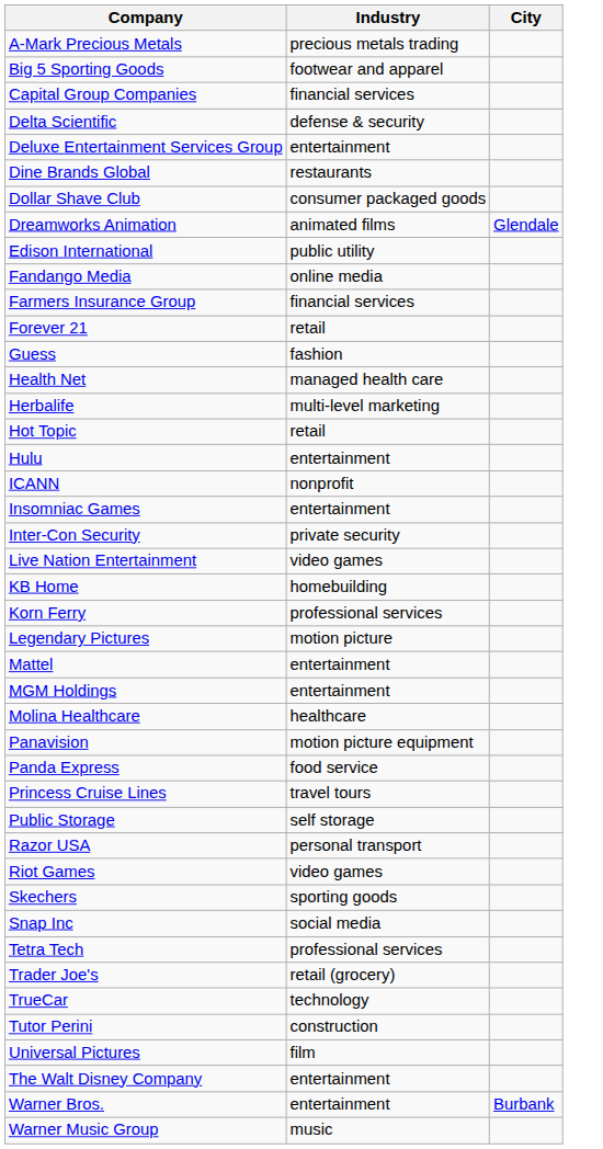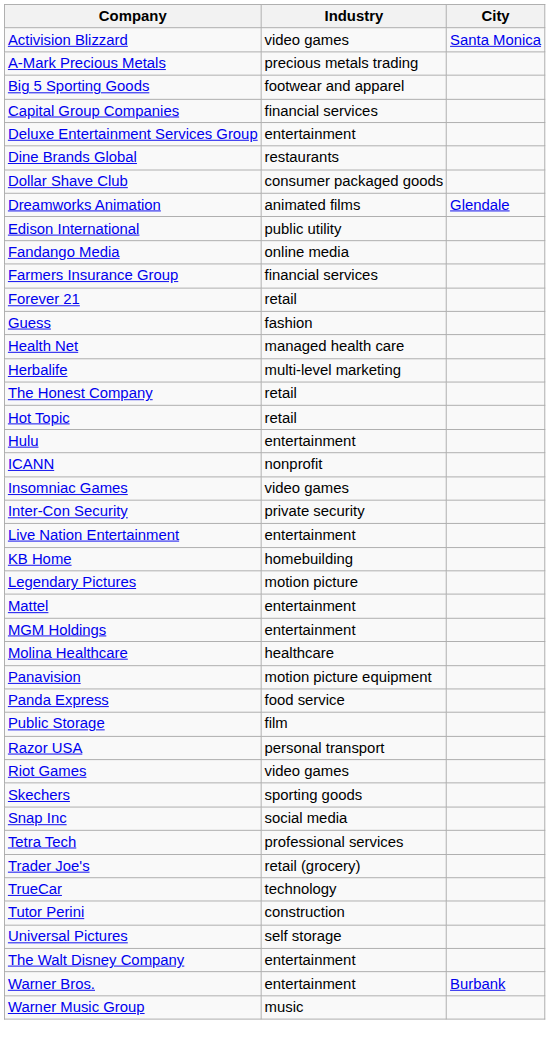 <table class="wikitable sortable">
 <tr>
 <th>Company</th>
 <th>Industry</th>
 <th>City</th>
+</tr>
+<tr>
+<td><a href='#'>Activision Blizzard</a></td>
+<td>video games</td>
+<td><a href='#'>Santa Monica</a></td>
 </tr>
 <tr>
 <td><a href='#'>A-Mark Precious Metals</a></td>
 <td>precious metals trading</td>
 <td></td>
 </tr>
 <tr>
 <td><a href='#'>Big 5 Sporting Goods</a></td>
 <td>footwear and apparel</td>
 <td></td>
 </tr>
 <tr>
 <td><a href='#'>Capital Group Companies</a></td>
 <td>financial services</td>
-<td></td>
-</tr>
-<tr>
-<td><a href='#'>Delta Scientific</a></td>
-<td>defense & security</td>
 <td></td>
 </tr>
 <tr>
 <td><a href='#'>Deluxe Entertainment Services Group</a></td>
 <td>entertainment</td>
 <td></td>
 </tr>
 <tr>
 <td><a href='#'>Dine Brands Global</a></td>
 <td>restaurants</td>
 <td></td>
 </tr>
 <tr>
 <td><a href='#'>Dollar Shave Club</a></td>
 <td>consumer packaged goods</td>
 <td></td>
 </tr>
 <tr>
 <td><a href='#'>Dreamworks Animation</a></td>
 <td>animated films</td>
 <td><a href='#'>Glendale</a></td>
 </tr>
 <tr>
 <td><a href='#'>Edison International</a></td>
 <td>public utility</td>
 <td></td>
 </tr>
 <tr>
 <td><a href='#'>Fandango Media</a></td>
 <td>online media</td>
 <td></td>
 </tr>
 <tr>
 <td><a href='#'>Farmers Insurance Group</a></td>
 <td>financial services</td>
 <td></td>
 </tr>
 <tr>
 <td><a href='#'>Forever 21</a></td>
 <td>retail</td>
 <td></td>
 </tr>
 <tr>
 <td><a href='#'>Guess</a></td>
 <td>fashion</td>
 <td></td>
 </tr>
 <tr>
 <td><a href='#'>Health Net</a></td>
 <td>managed health care</td>
 <td></td>
 </tr>
 <tr>
 <td><a href='#'>Herbalife</a></td>
 <td>multi-level marketing</td>
 <td></td>
 </tr>
 <tr>
+<td><a href='#'>The Honest Company</a></td>
+<td>retail</td>
+<td></td>
+</tr>
+<tr>
 <td><a href='#'>Hot Topic</a></td>
 <td>retail</td>
 <td></td>
 </tr>
 <tr>
 <td><a href='#'>Hulu</a></td>
 <td>entertainment</td>
 <td></td>
 </tr>
 <tr>
 <td><a href='#'>ICANN</a></td>
 <td>nonprofit</td>
 <td></td>
 </tr>
 <tr>
 <td><a href='#'>Insomniac Games</a></td>
-<td>entertainment</td>
+<td>video games</td>
 <td></td>
 </tr>
 <tr>
 <td><a href='#'>Inter-Con Security</a></td>
 <td>private security</td>
 <td></td>
 </tr>
 <tr>
 <td><a href='#'>Live Nation Entertainment</a></td>
-<td>video games</td>
+<td>entertainment</td>
 <td></td>
 </tr>
 <tr>
 <td><a href='#'>KB Home</a></td>
 <td>homebuilding</td>
-<td></td>
-</tr>
-<tr>
-<td><a href='#'>Korn Ferry</a></td>
-<td>professional services</td>
 <td></td>
 </tr>
 <tr>
 <td><a href='#'>Legendary Pictures</a></td>
 <td>motion picture</td>
 <td></td>
 </tr>
 <tr>
 <td><a href='#'>Mattel</a></td>
 <td>entertainment</td>
 <td></td>
 </tr>
 <tr>
 <td><a href='#'>MGM Holdings</a></td>
 <td>entertainment</td>
 <td></td>
 </tr>
 <tr>
 <td><a href='#'>Molina Healthcare</a></td>
 <td>healthcare</td>
 <td></td>
 </tr>
 <tr>
 <td><a href='#'>Panavision</a></td>
 <td>motion picture equipment</td>
 <td></td>
 </tr>
 <tr>
 <td><a href='#'>Panda Express</a></td>
 <td>food service</td>
 <td></td>
 </tr>
 <tr>
-<td><a href='#'>Princess Cruise Lines</a></td>
-<td>travel tours</td>
-<td></td>
-</tr>
-<tr>
 <td><a href='#'>Public Storage</a></td>
-<td>self storage</td>
+<td>film</td>
 <td></td>
 </tr>
 <tr>
 <td><a href='#'>Razor USA</a></td>
 <td>personal transport</td>
 <td></td>
 </tr>
 <tr>
 <td><a href='#'>Riot Games</a></td>
 <td>video games</td>
 <td></td>
 </tr>
 <tr>
 <td><a href='#'>Skechers</a></td>
 <td>sporting goods</td>
 <td></td>
 </tr>
 <tr>
 <td><a href='#'>Snap Inc</a></td>
 <td>social media</td>
 <td></td>
 </tr>
 <tr>
 <td><a href='#'>Tetra Tech</a></td>
 <td>professional services</td>
 <td></td>
 </tr>
 <tr>
 <td><a href='#'>Trader Joe's</a></td>
 <td>retail (grocery)</td>
 <td></td>
 </tr>
 <tr>
 <td><a href='#'>TrueCar</a></td>
 <td>technology</td>
 <td></td>
 </tr>
 <tr>
 <td><a href='#'>Tutor Perini</a></td>
 <td>construction</td>
 <td></td>
 </tr>
 <tr>
 <td><a href='#'>Universal Pictures</a></td>
-<td>film</td>
+<td>self storage</td>
 <td></td>
 </tr>
 <tr>
 <td><a href='#'>The Walt Disney Company</a></td>
 <td>entertainment</td>
 <td></td>
 </tr>
 <tr>
 <td><a href='#'>Warner Bros.</a></td>
 <td>entertainment</td>
 <td><a href='#'>Burbank</a></td>
 </tr>
 <tr>
 <td><a href='#'>Warner Music Group</a></td>
 <td>music</td>
 <td></td>
 </tr>
 </table>
